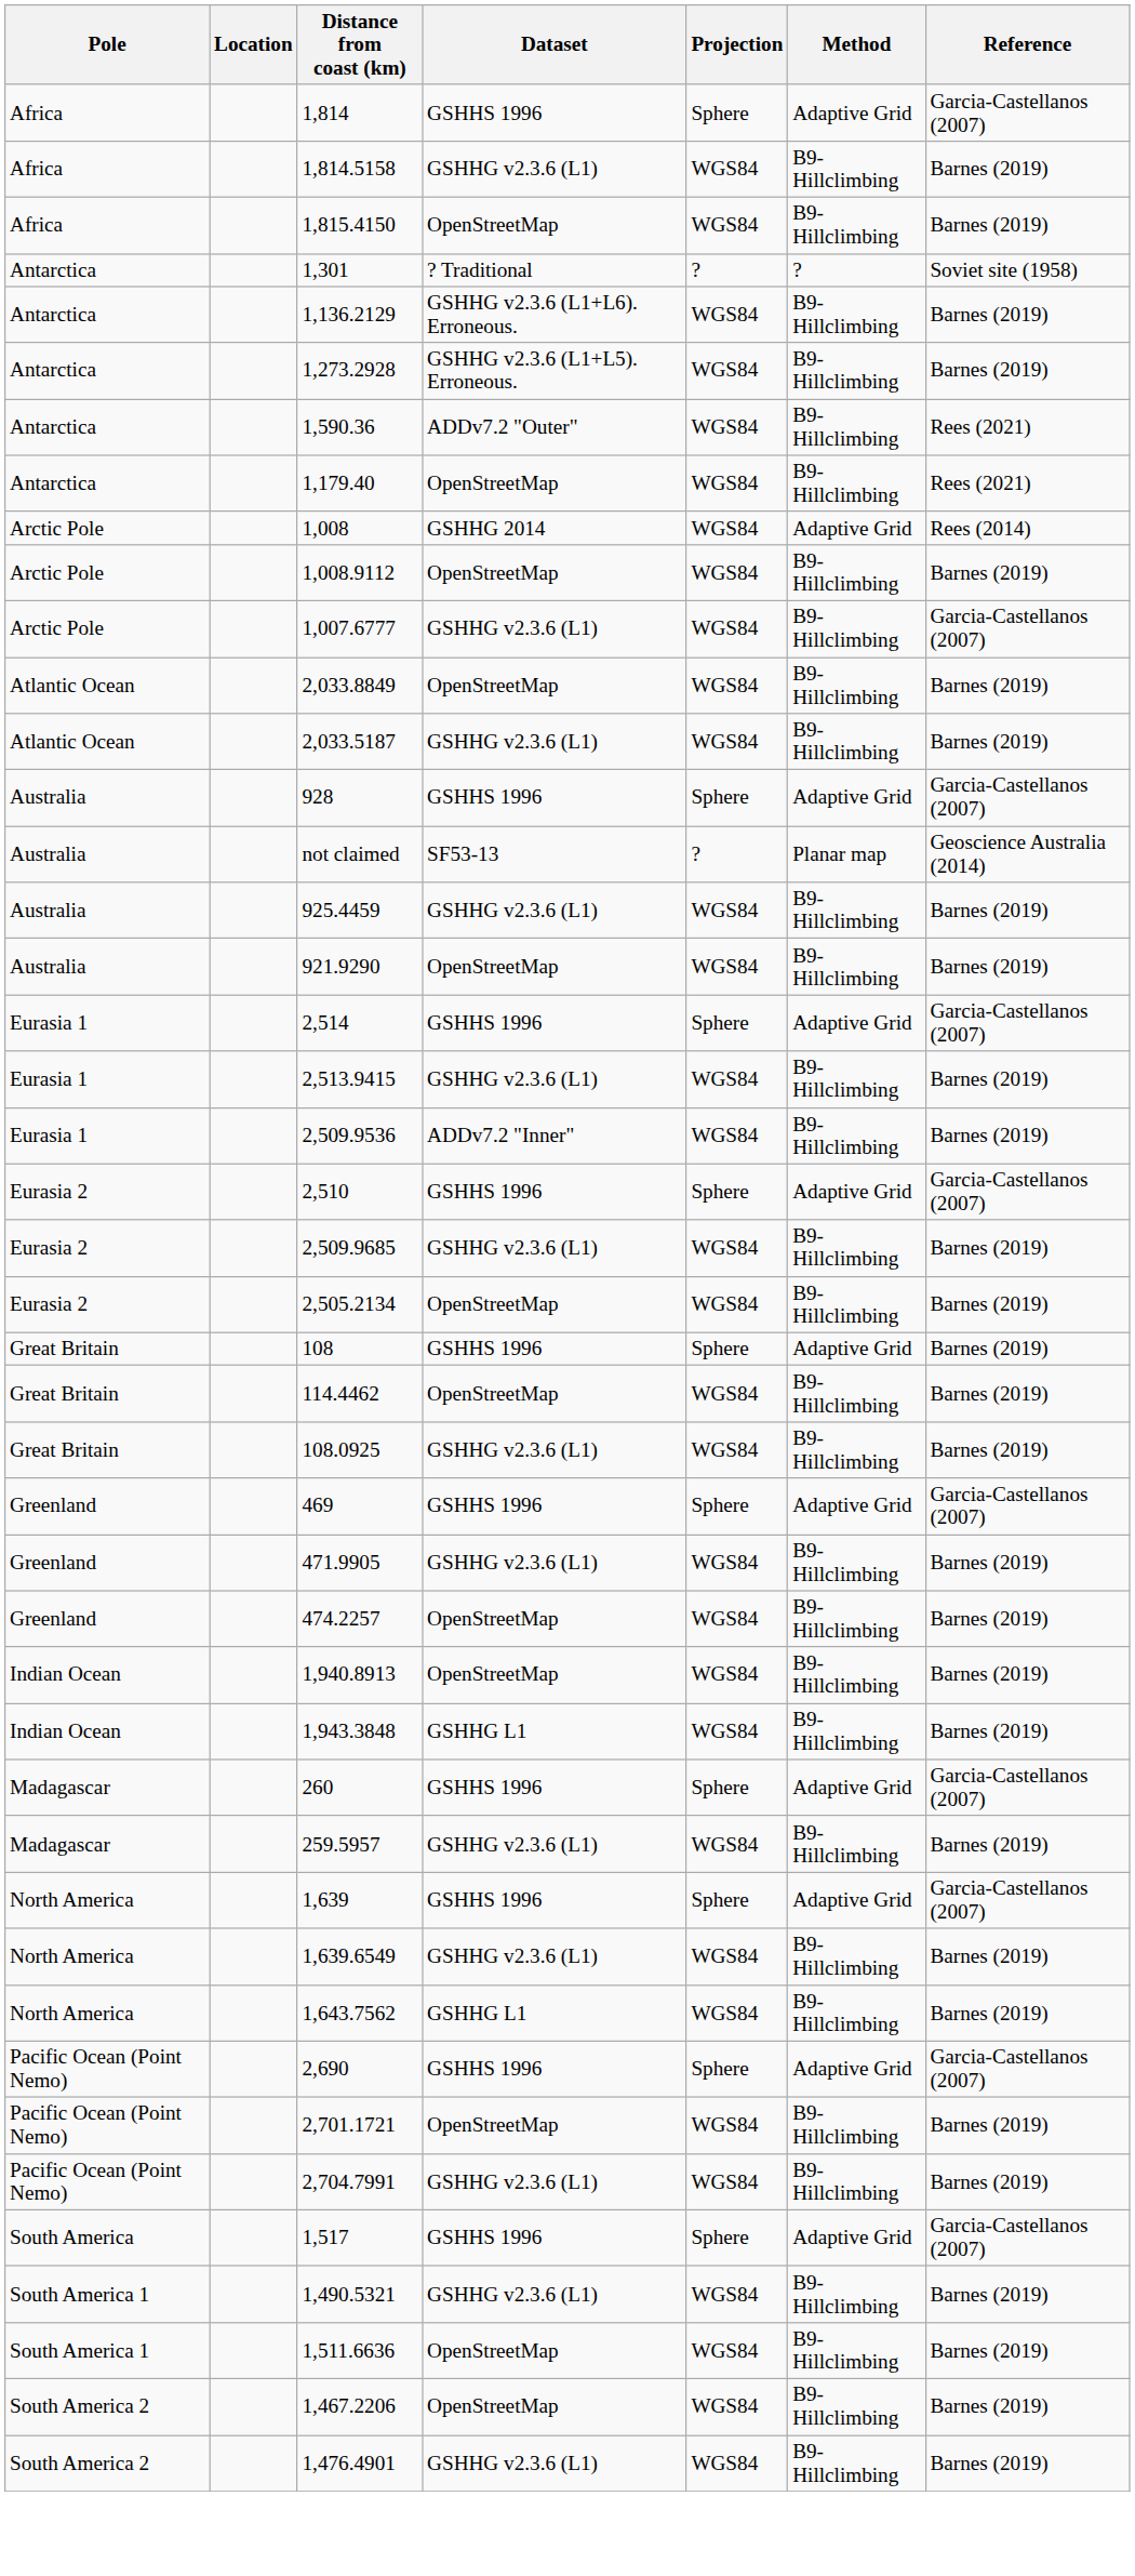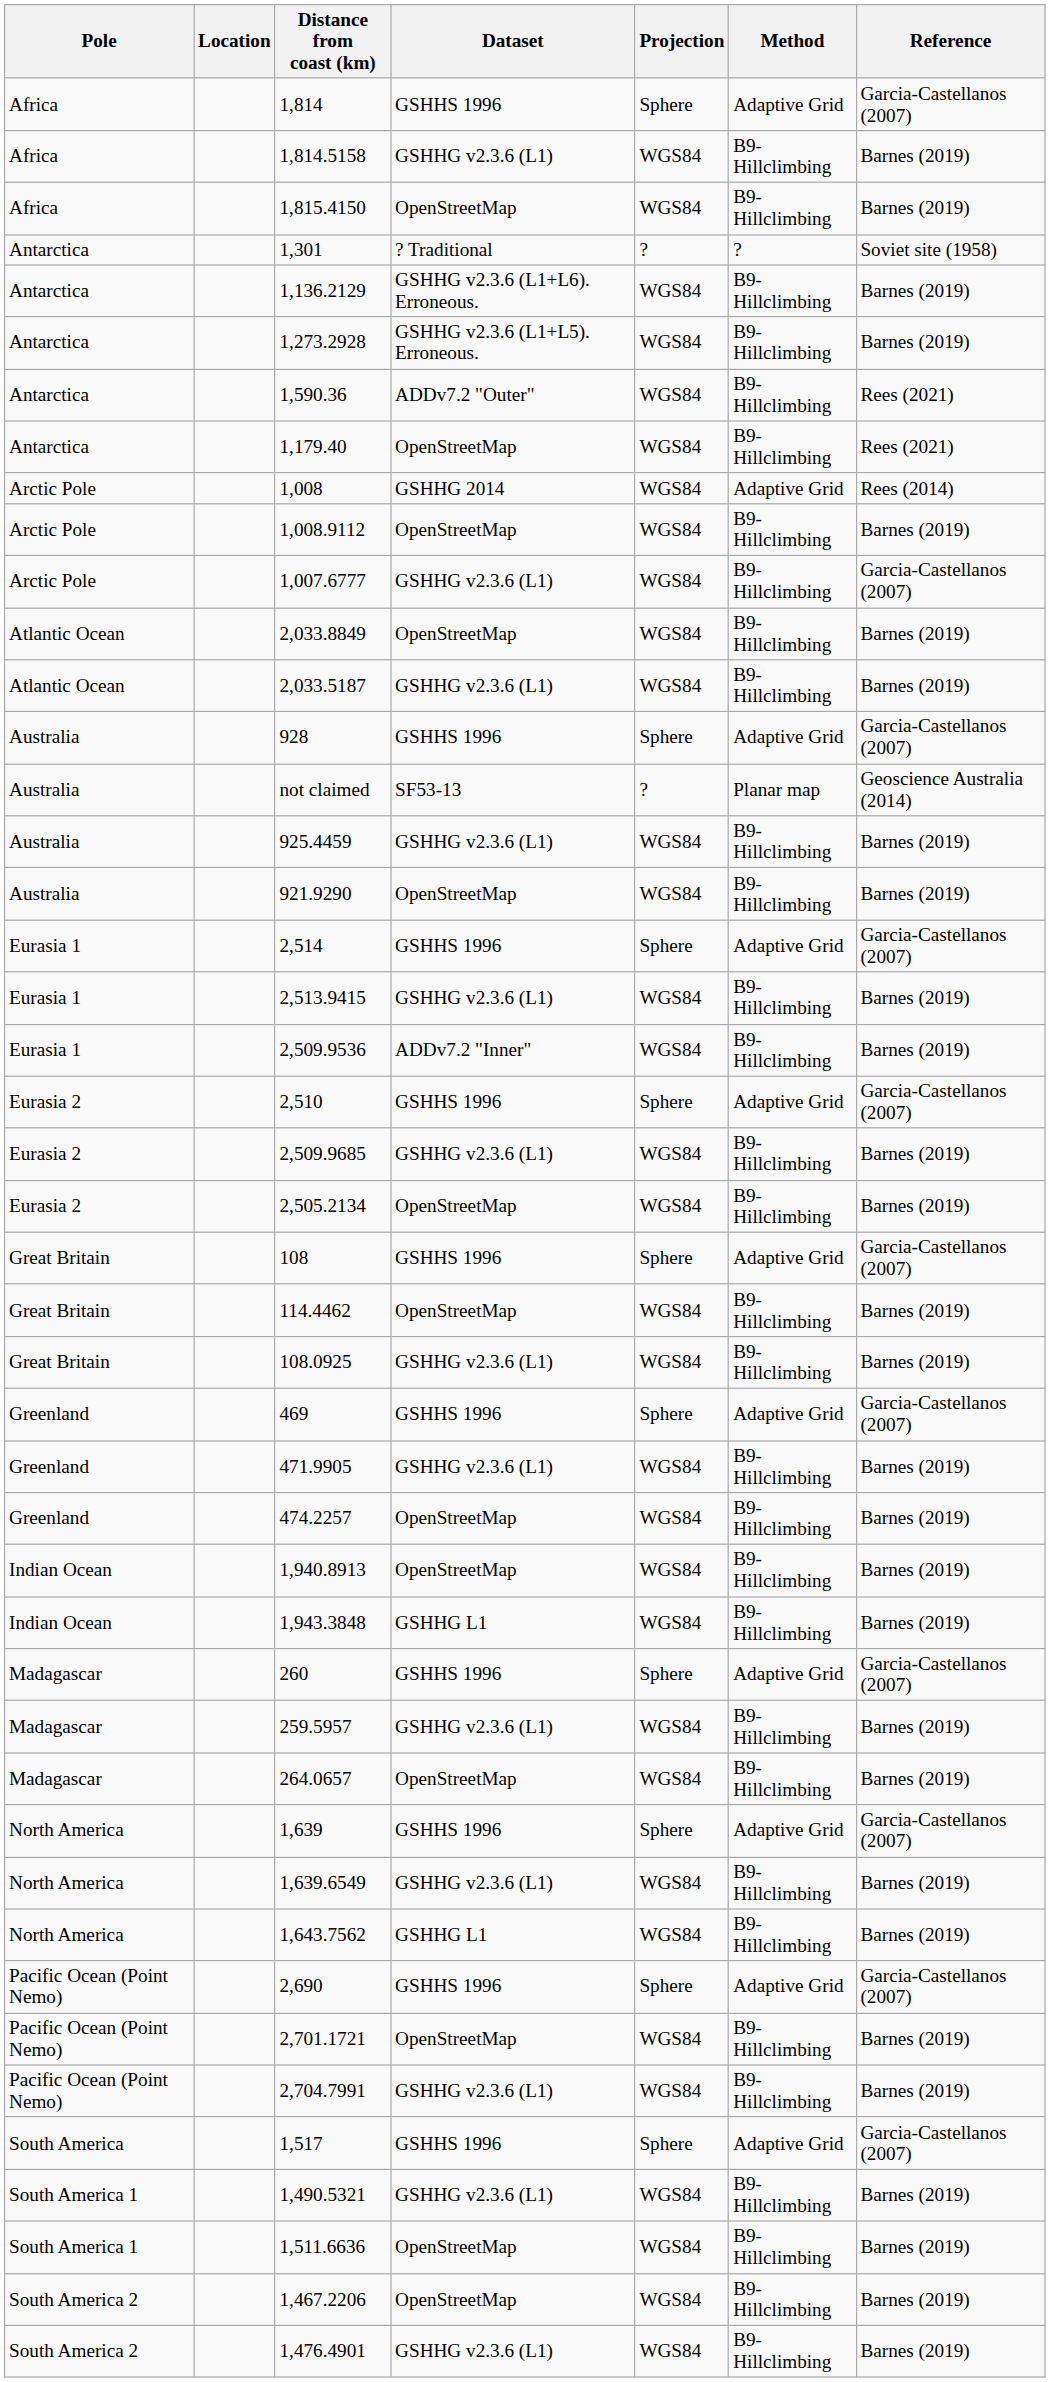 <table class="wikitable sortable">
 <tr>
 <th>Pole</th>
 <th>Location</th>
 <th>Distance from<br>coast (km)</th>
 <th>Dataset</th>
 <th>Projection</th>
 <th>Method</th>
 <th class="unsortable">Reference</th>
 </tr>
 <tr>
 <td>Africa</td>
 <td></td>
 <td>1,814</td>
 <td>GSHHS 1996</td>
 <td>Sphere</td>
 <td>Adaptive Grid</td>
 <td>Garcia-Castellanos (2007)</td>
 </tr>
 <tr>
 <td>Africa</td>
 <td></td>
 <td>1,814.5158</td>
 <td>GSHHG v2.3.6 (L1)</td>
 <td>WGS84</td>
 <td>B9-Hillclimbing</td>
 <td>Barnes (2019)</td>
 </tr>
 <tr>
 <td>Africa</td>
 <td></td>
 <td>1,815.4150</td>
 <td>OpenStreetMap</td>
 <td>WGS84</td>
 <td>B9-Hillclimbing</td>
 <td>Barnes (2019)</td>
 </tr>
 <tr>
 <td>Antarctica</td>
 <td></td>
 <td>1,301</td>
 <td>? Traditional</td>
 <td>?</td>
 <td>?</td>
 <td>Soviet site (1958)</td>
 </tr>
 <tr>
 <td>Antarctica</td>
 <td></td>
 <td>1,136.2129</td>
 <td>GSHHG v2.3.6 (L1+L6).  Erroneous.</td>
 <td>WGS84</td>
 <td>B9-Hillclimbing</td>
 <td>Barnes (2019)</td>
 </tr>
 <tr>
 <td>Antarctica</td>
 <td></td>
 <td>1,273.2928</td>
 <td>GSHHG v2.3.6 (L1+L5). Erroneous.</td>
 <td>WGS84</td>
 <td>B9-Hillclimbing</td>
 <td>Barnes (2019)</td>
 </tr>
 <tr>
 <td>Antarctica</td>
 <td></td>
 <td>1,590.36</td>
 <td>ADDv7.2 "Outer"</td>
 <td>WGS84</td>
 <td>B9-Hillclimbing</td>
 <td>Rees (2021)</td>
 </tr>
 <tr>
 <td>Antarctica</td>
 <td></td>
 <td>1,179.40</td>
 <td>OpenStreetMap</td>
 <td>WGS84</td>
 <td>B9-Hillclimbing</td>
 <td>Rees (2021)</td>
 </tr>
 <tr>
 <td>Arctic Pole</td>
 <td></td>
 <td>1,008</td>
 <td>GSHHG 2014</td>
 <td>WGS84</td>
 <td>Adaptive Grid</td>
 <td>Rees (2014)</td>
 </tr>
 <tr>
 <td>Arctic Pole</td>
 <td></td>
 <td>1,008.9112</td>
 <td>OpenStreetMap</td>
 <td>WGS84</td>
 <td>B9-Hillclimbing</td>
 <td>Barnes (2019)</td>
 </tr>
 <tr>
 <td>Arctic Pole</td>
 <td></td>
 <td>1,007.6777</td>
 <td>GSHHG v2.3.6 (L1)</td>
 <td>WGS84</td>
 <td>B9-Hillclimbing</td>
 <td>Garcia-Castellanos (2007)</td>
 </tr>
 <tr>
 <td>Atlantic Ocean</td>
 <td></td>
 <td>2,033.8849</td>
 <td>OpenStreetMap</td>
 <td>WGS84</td>
 <td>B9-Hillclimbing</td>
 <td>Barnes (2019)</td>
 </tr>
 <tr>
 <td>Atlantic Ocean</td>
 <td></td>
 <td>2,033.5187</td>
 <td>GSHHG v2.3.6 (L1)</td>
 <td>WGS84</td>
 <td>B9-Hillclimbing</td>
 <td>Barnes (2019)</td>
 </tr>
 <tr>
 <td>Australia</td>
 <td></td>
 <td>928</td>
 <td>GSHHS 1996</td>
 <td>Sphere</td>
 <td>Adaptive Grid</td>
 <td>Garcia-Castellanos (2007)</td>
 </tr>
 <tr>
 <td>Australia</td>
 <td></td>
 <td>not claimed</td>
 <td>SF53-13</td>
 <td>?</td>
 <td>Planar map</td>
 <td>Geoscience Australia (2014)</td>
 </tr>
 <tr>
 <td>Australia</td>
 <td></td>
 <td>925.4459</td>
 <td>GSHHG v2.3.6 (L1)</td>
 <td>WGS84</td>
 <td>B9-Hillclimbing</td>
 <td>Barnes (2019)</td>
 </tr>
 <tr>
 <td>Australia</td>
 <td></td>
 <td>921.9290</td>
 <td>OpenStreetMap</td>
 <td>WGS84</td>
 <td>B9-Hillclimbing</td>
 <td>Barnes (2019)</td>
 </tr>
 <tr>
 <td>Eurasia 1</td>
 <td></td>
 <td>2,514</td>
 <td>GSHHS 1996</td>
 <td>Sphere</td>
 <td>Adaptive Grid</td>
 <td>Garcia-Castellanos (2007)</td>
 </tr>
 <tr>
 <td>Eurasia 1</td>
 <td></td>
 <td>2,513.9415</td>
 <td>GSHHG v2.3.6 (L1)</td>
 <td>WGS84</td>
 <td>B9-Hillclimbing</td>
 <td>Barnes (2019)</td>
 </tr>
 <tr>
 <td>Eurasia 1</td>
 <td></td>
 <td>2,509.9536</td>
 <td>ADDv7.2 "Inner"</td>
 <td>WGS84</td>
 <td>B9-Hillclimbing</td>
 <td>Barnes (2019)</td>
 </tr>
 <tr>
 <td>Eurasia 2</td>
 <td></td>
 <td>2,510</td>
 <td>GSHHS 1996</td>
 <td>Sphere</td>
 <td>Adaptive Grid</td>
 <td>Garcia-Castellanos (2007)</td>
 </tr>
 <tr>
 <td>Eurasia 2</td>
 <td></td>
 <td>2,509.9685</td>
 <td>GSHHG v2.3.6 (L1)</td>
 <td>WGS84</td>
 <td>B9-Hillclimbing</td>
 <td>Barnes (2019)</td>
 </tr>
 <tr>
 <td>Eurasia 2</td>
 <td></td>
 <td>2,505.2134</td>
 <td>OpenStreetMap</td>
 <td>WGS84</td>
 <td>B9-Hillclimbing</td>
 <td>Barnes (2019)</td>
 </tr>
 <tr>
 <td>Great Britain</td>
 <td></td>
 <td>108</td>
 <td>GSHHS 1996</td>
 <td>Sphere</td>
 <td>Adaptive Grid</td>
-<td>Barnes (2019)</td>
+<td>Garcia-Castellanos (2007)</td>
 </tr>
 <tr>
 <td>Great Britain</td>
 <td></td>
 <td>114.4462</td>
 <td>OpenStreetMap</td>
 <td>WGS84</td>
 <td>B9-Hillclimbing</td>
 <td>Barnes (2019)</td>
 </tr>
 <tr>
 <td>Great Britain</td>
 <td></td>
 <td>108.0925</td>
 <td>GSHHG v2.3.6 (L1)</td>
 <td>WGS84</td>
 <td>B9-Hillclimbing</td>
 <td>Barnes (2019)</td>
 </tr>
 <tr>
 <td>Greenland</td>
 <td></td>
 <td>469</td>
 <td>GSHHS 1996</td>
 <td>Sphere</td>
 <td>Adaptive Grid</td>
 <td>Garcia-Castellanos (2007)</td>
 </tr>
 <tr>
 <td>Greenland</td>
 <td></td>
 <td>471.9905</td>
 <td>GSHHG v2.3.6 (L1)</td>
 <td>WGS84</td>
 <td>B9-Hillclimbing</td>
 <td>Barnes (2019)</td>
 </tr>
 <tr>
 <td>Greenland</td>
 <td></td>
 <td>474.2257</td>
 <td>OpenStreetMap</td>
 <td>WGS84</td>
 <td>B9-Hillclimbing</td>
 <td>Barnes (2019)</td>
 </tr>
 <tr>
 <td>Indian Ocean</td>
 <td></td>
 <td>1,940.8913</td>
 <td>OpenStreetMap</td>
 <td>WGS84</td>
 <td>B9-Hillclimbing</td>
 <td>Barnes (2019)</td>
 </tr>
 <tr>
 <td>Indian Ocean</td>
 <td></td>
 <td>1,943.3848</td>
 <td>GSHHG L1</td>
 <td>WGS84</td>
 <td>B9-Hillclimbing</td>
 <td>Barnes (2019)</td>
 </tr>
 <tr>
 <td>Madagascar</td>
 <td></td>
 <td>260</td>
 <td>GSHHS 1996</td>
 <td>Sphere</td>
 <td>Adaptive Grid</td>
 <td>Garcia-Castellanos (2007)</td>
 </tr>
 <tr>
 <td>Madagascar</td>
 <td></td>
 <td>259.5957</td>
 <td>GSHHG v2.3.6 (L1)</td>
+<td>WGS84</td>
+<td>B9-Hillclimbing</td>
+<td>Barnes (2019)</td>
+</tr>
+<tr>
+<td>Madagascar</td>
+<td></td>
+<td>264.0657</td>
+<td>OpenStreetMap</td>
 <td>WGS84</td>
 <td>B9-Hillclimbing</td>
 <td>Barnes (2019)</td>
 </tr>
 <tr>
 <td>North America</td>
 <td></td>
 <td>1,639</td>
 <td>GSHHS 1996</td>
 <td>Sphere</td>
 <td>Adaptive Grid</td>
 <td>Garcia-Castellanos (2007)</td>
 </tr>
 <tr>
 <td>North America</td>
 <td></td>
 <td>1,639.6549</td>
 <td>GSHHG v2.3.6 (L1)</td>
 <td>WGS84</td>
 <td>B9-Hillclimbing</td>
 <td>Barnes (2019)</td>
 </tr>
 <tr>
 <td>North America</td>
 <td></td>
 <td>1,643.7562</td>
 <td>GSHHG L1</td>
 <td>WGS84</td>
 <td>B9-Hillclimbing</td>
 <td>Barnes (2019)</td>
 </tr>
 <tr>
 <td>Pacific Ocean (Point Nemo)</td>
 <td></td>
 <td>2,690</td>
 <td>GSHHS 1996</td>
 <td>Sphere</td>
 <td>Adaptive Grid</td>
 <td>Garcia-Castellanos (2007)</td>
 </tr>
 <tr>
 <td>Pacific Ocean (Point Nemo)</td>
 <td></td>
 <td>2,701.1721</td>
 <td>OpenStreetMap</td>
 <td>WGS84</td>
 <td>B9-Hillclimbing</td>
 <td>Barnes (2019)</td>
 </tr>
 <tr>
 <td>Pacific Ocean (Point Nemo)</td>
 <td></td>
 <td>2,704.7991</td>
 <td>GSHHG v2.3.6 (L1)</td>
 <td>WGS84</td>
 <td>B9-Hillclimbing</td>
 <td>Barnes (2019)</td>
 </tr>
 <tr>
 <td>South America</td>
 <td></td>
 <td>1,517</td>
 <td>GSHHS 1996</td>
 <td>Sphere</td>
 <td>Adaptive Grid</td>
 <td>Garcia-Castellanos (2007)</td>
 </tr>
 <tr>
 <td>South America 1</td>
 <td></td>
 <td>1,490.5321</td>
 <td>GSHHG v2.3.6 (L1)</td>
 <td>WGS84</td>
 <td>B9-Hillclimbing</td>
 <td>Barnes (2019)</td>
 </tr>
 <tr>
 <td>South America 1</td>
 <td></td>
 <td>1,511.6636</td>
 <td>OpenStreetMap</td>
 <td>WGS84</td>
 <td>B9-Hillclimbing</td>
 <td>Barnes (2019)</td>
 </tr>
 <tr>
 <td>South America 2</td>
 <td></td>
 <td>1,467.2206</td>
 <td>OpenStreetMap</td>
 <td>WGS84</td>
 <td>B9-Hillclimbing</td>
 <td>Barnes (2019)</td>
 </tr>
 <tr>
 <td>South America 2</td>
 <td></td>
 <td>1,476.4901</td>
 <td>GSHHG v2.3.6 (L1)</td>
 <td>WGS84</td>
 <td>B9-Hillclimbing</td>
 <td>Barnes (2019)</td>
 </tr>
 </table>
